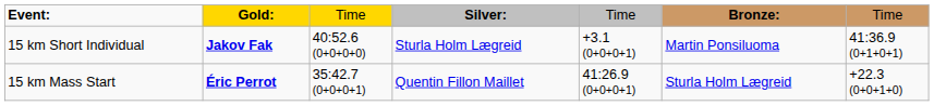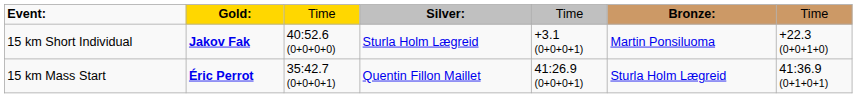 <table class="wikitable" width=85%>
 <tr>
 <td><strong>Event:</strong></td>
 <td style="text-align:center;background-color:gold;"><strong>Gold:</strong></td>
 <td style="text-align:center;background-color:gold;">Time</td>
 <td style="text-align:center;background-color:silver;"><strong>Silver:</strong></td>
 <td style="text-align:center;background-color:silver;">Time</td>
 <td style="text-align:center;background-color:#CC9966;"><strong>Bronze:</strong></td>
 <td style="text-align:center;background-color:#CC9966;">Time</td>
 </tr>
 <tr>
 <td>15 km Short Individual<br><em></em></td>
 <td><strong><a href='#'>Jakov Fak</a></strong><br><small></small></td>
 <td>40:52.6<br><small>(0+0+0+0)</small></td>
 <td><a href='#'>Sturla Holm Lægreid</a><br><small></small></td>
 <td>+3.1<br><small>(0+0+0+1)</small></td>
 <td><a href='#'>Martin Ponsiluoma</a><br><small></small></td>
-<td>41:36.9<br><small>(0+1+0+1)</small></td>
+<td>+22.3<br><small>(0+0+1+0)</small></td>
 </tr>
 <tr>
 <td>15 km Mass Start<br><em></em></td>
 <td><strong><a href='#'>Éric Perrot</a></strong><br><small></small></td>
 <td>35:42.7<br><small>(0+0+0+1)</small></td>
 <td><a href='#'>Quentin Fillon Maillet</a><br><small></small></td>
 <td>41:26.9<br><small>(0+0+0+1)</small></td>
 <td><a href='#'>Sturla Holm Lægreid</a><br><small></small></td>
-<td>+22.3<br><small>(0+0+1+0)</small></td>
+<td>41:36.9<br><small>(0+1+0+1)</small></td>
 </tr>
 </table>
